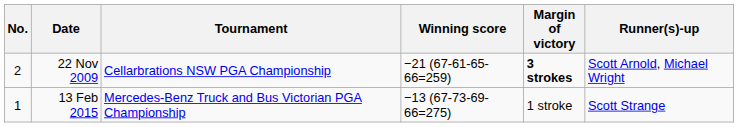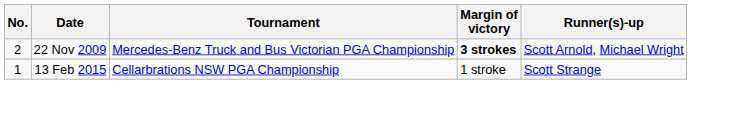 <table class="wikitable" style="font-size:95%;">
 <tr>
 <th>No.</th>
 <th>Date</th>
 <th>Tournament</th>
-<th>Winning score</th>
 <th>Margin of<br>victory</th>
 <th>Runner(s)-up</th>
 </tr>
 <tr>
 <td align=center>2</td>
 <td align=right>22 Nov <a href='#'>2009</a></td>
-<td><a href='#'>Cellarbrations NSW PGA Championship</a></td>
-<td>−21 (67-61-65-66=259)</td>
+<td><a href='#'>Mercedes-Benz Truck and Bus Victorian PGA Championship</a></td>
 <td><strong>3 strokes</strong></td>
 <td> <a href='#'>Scott Arnold</a>,  <a href='#'>Michael Wright</a></td>
 </tr>
 <tr>
 <td align=center>1</td>
 <td align=right>13 Feb <a href='#'>2015</a></td>
-<td><a href='#'>Mercedes-Benz Truck and Bus Victorian PGA Championship</a></td>
-<td>−13 (67-73-69-66=275)</td>
+<td><a href='#'>Cellarbrations NSW PGA Championship</a></td>
 <td>1 stroke</td>
 <td> <a href='#'>Scott Strange</a></td>
 </tr>
 </table>
